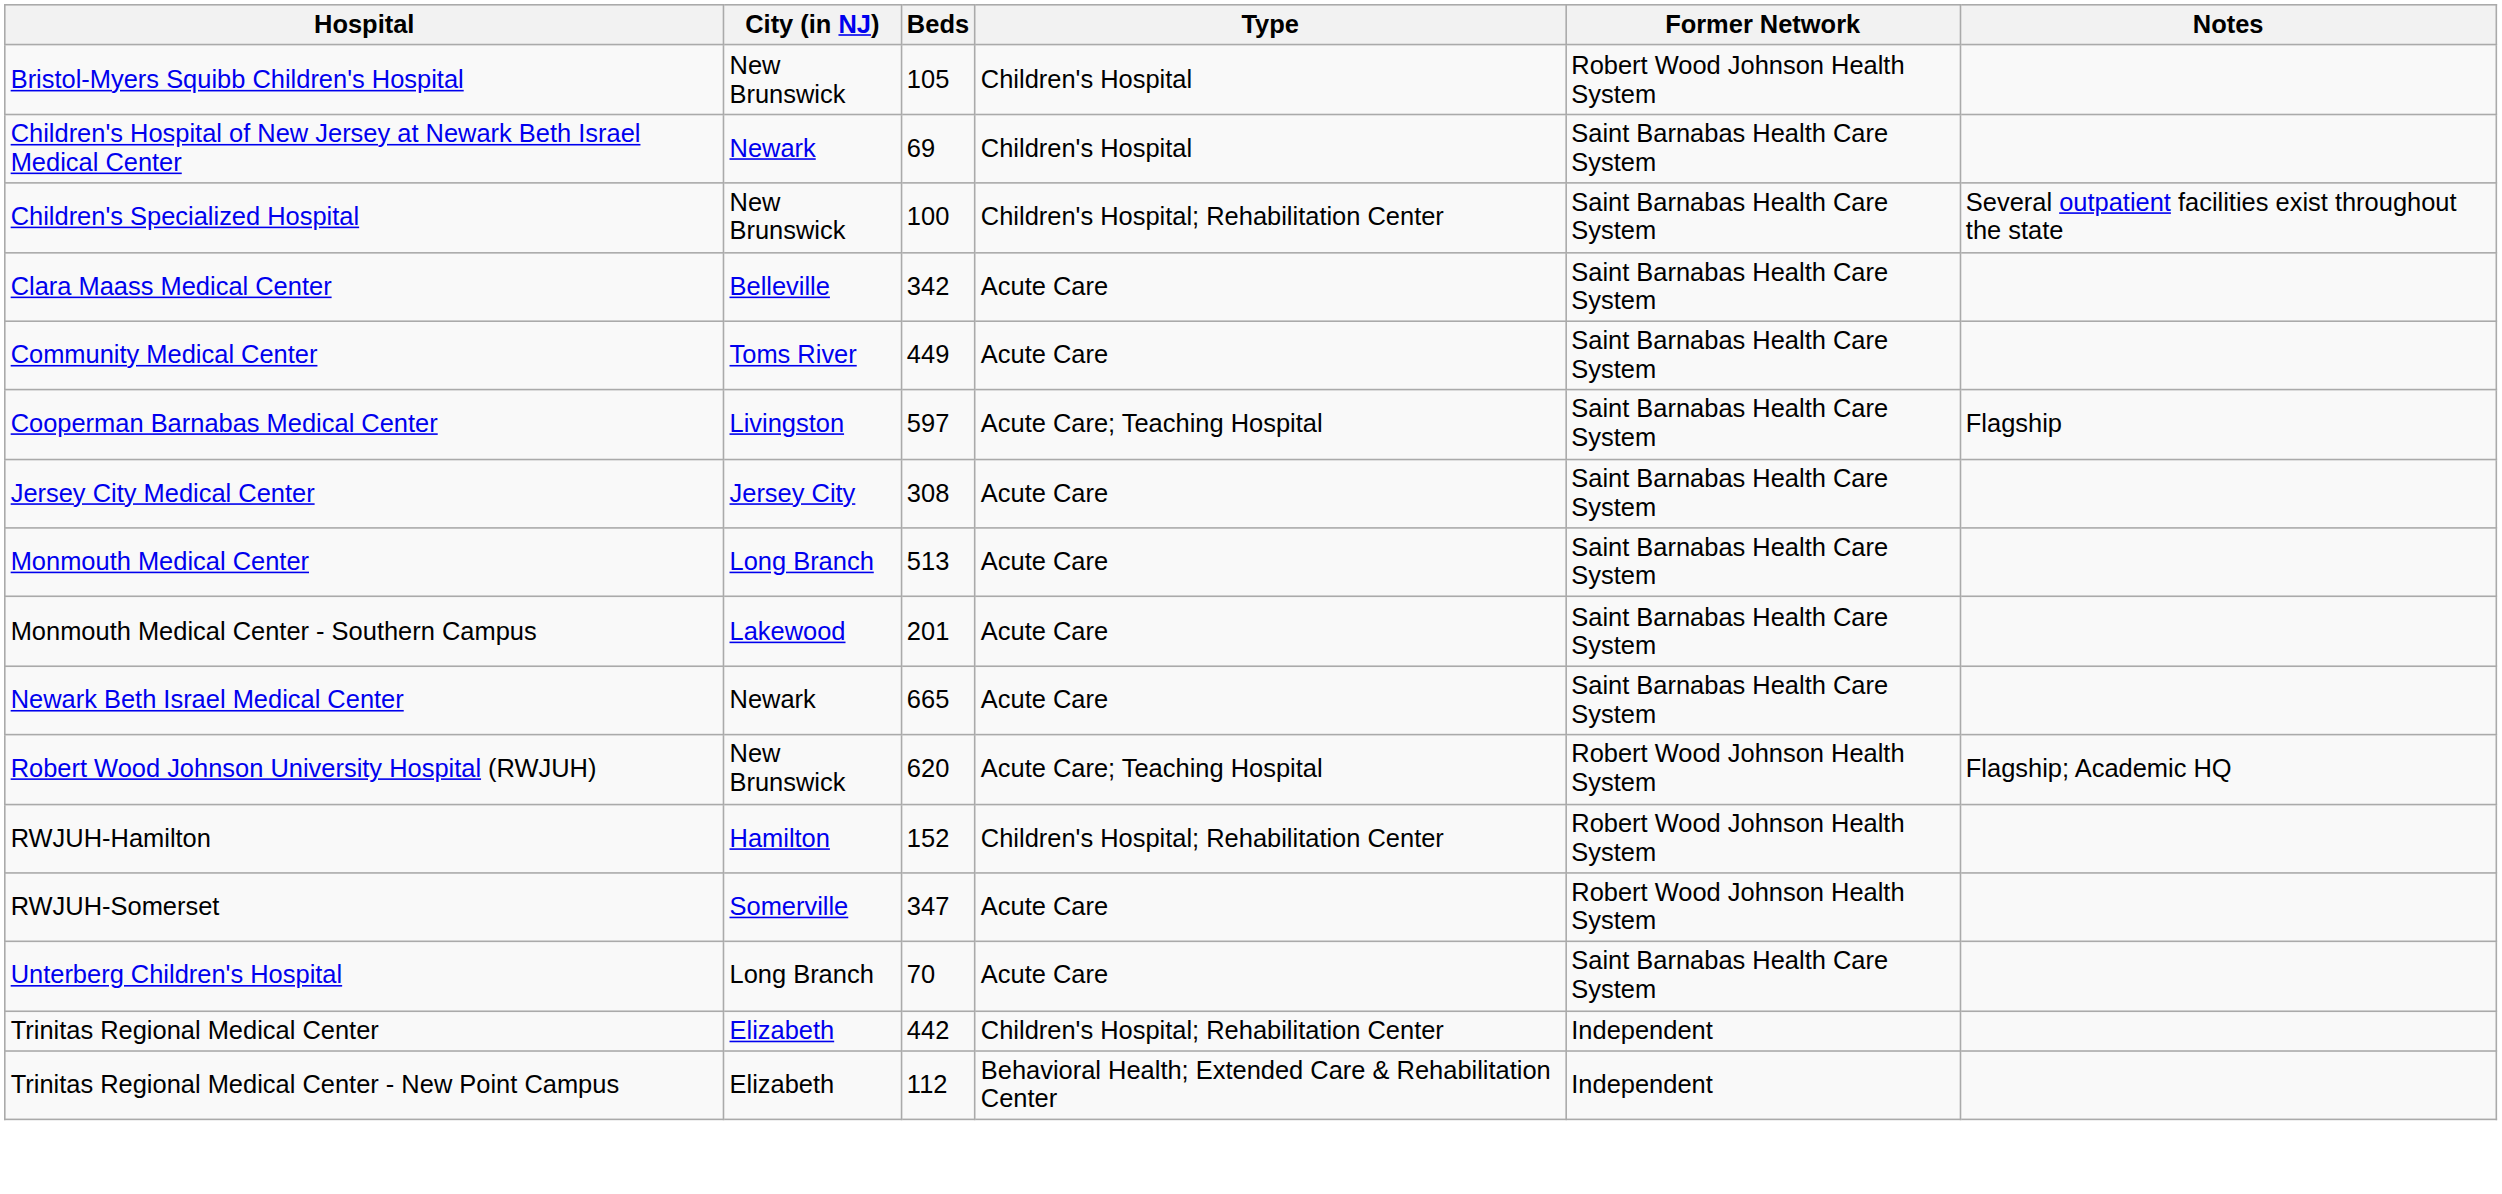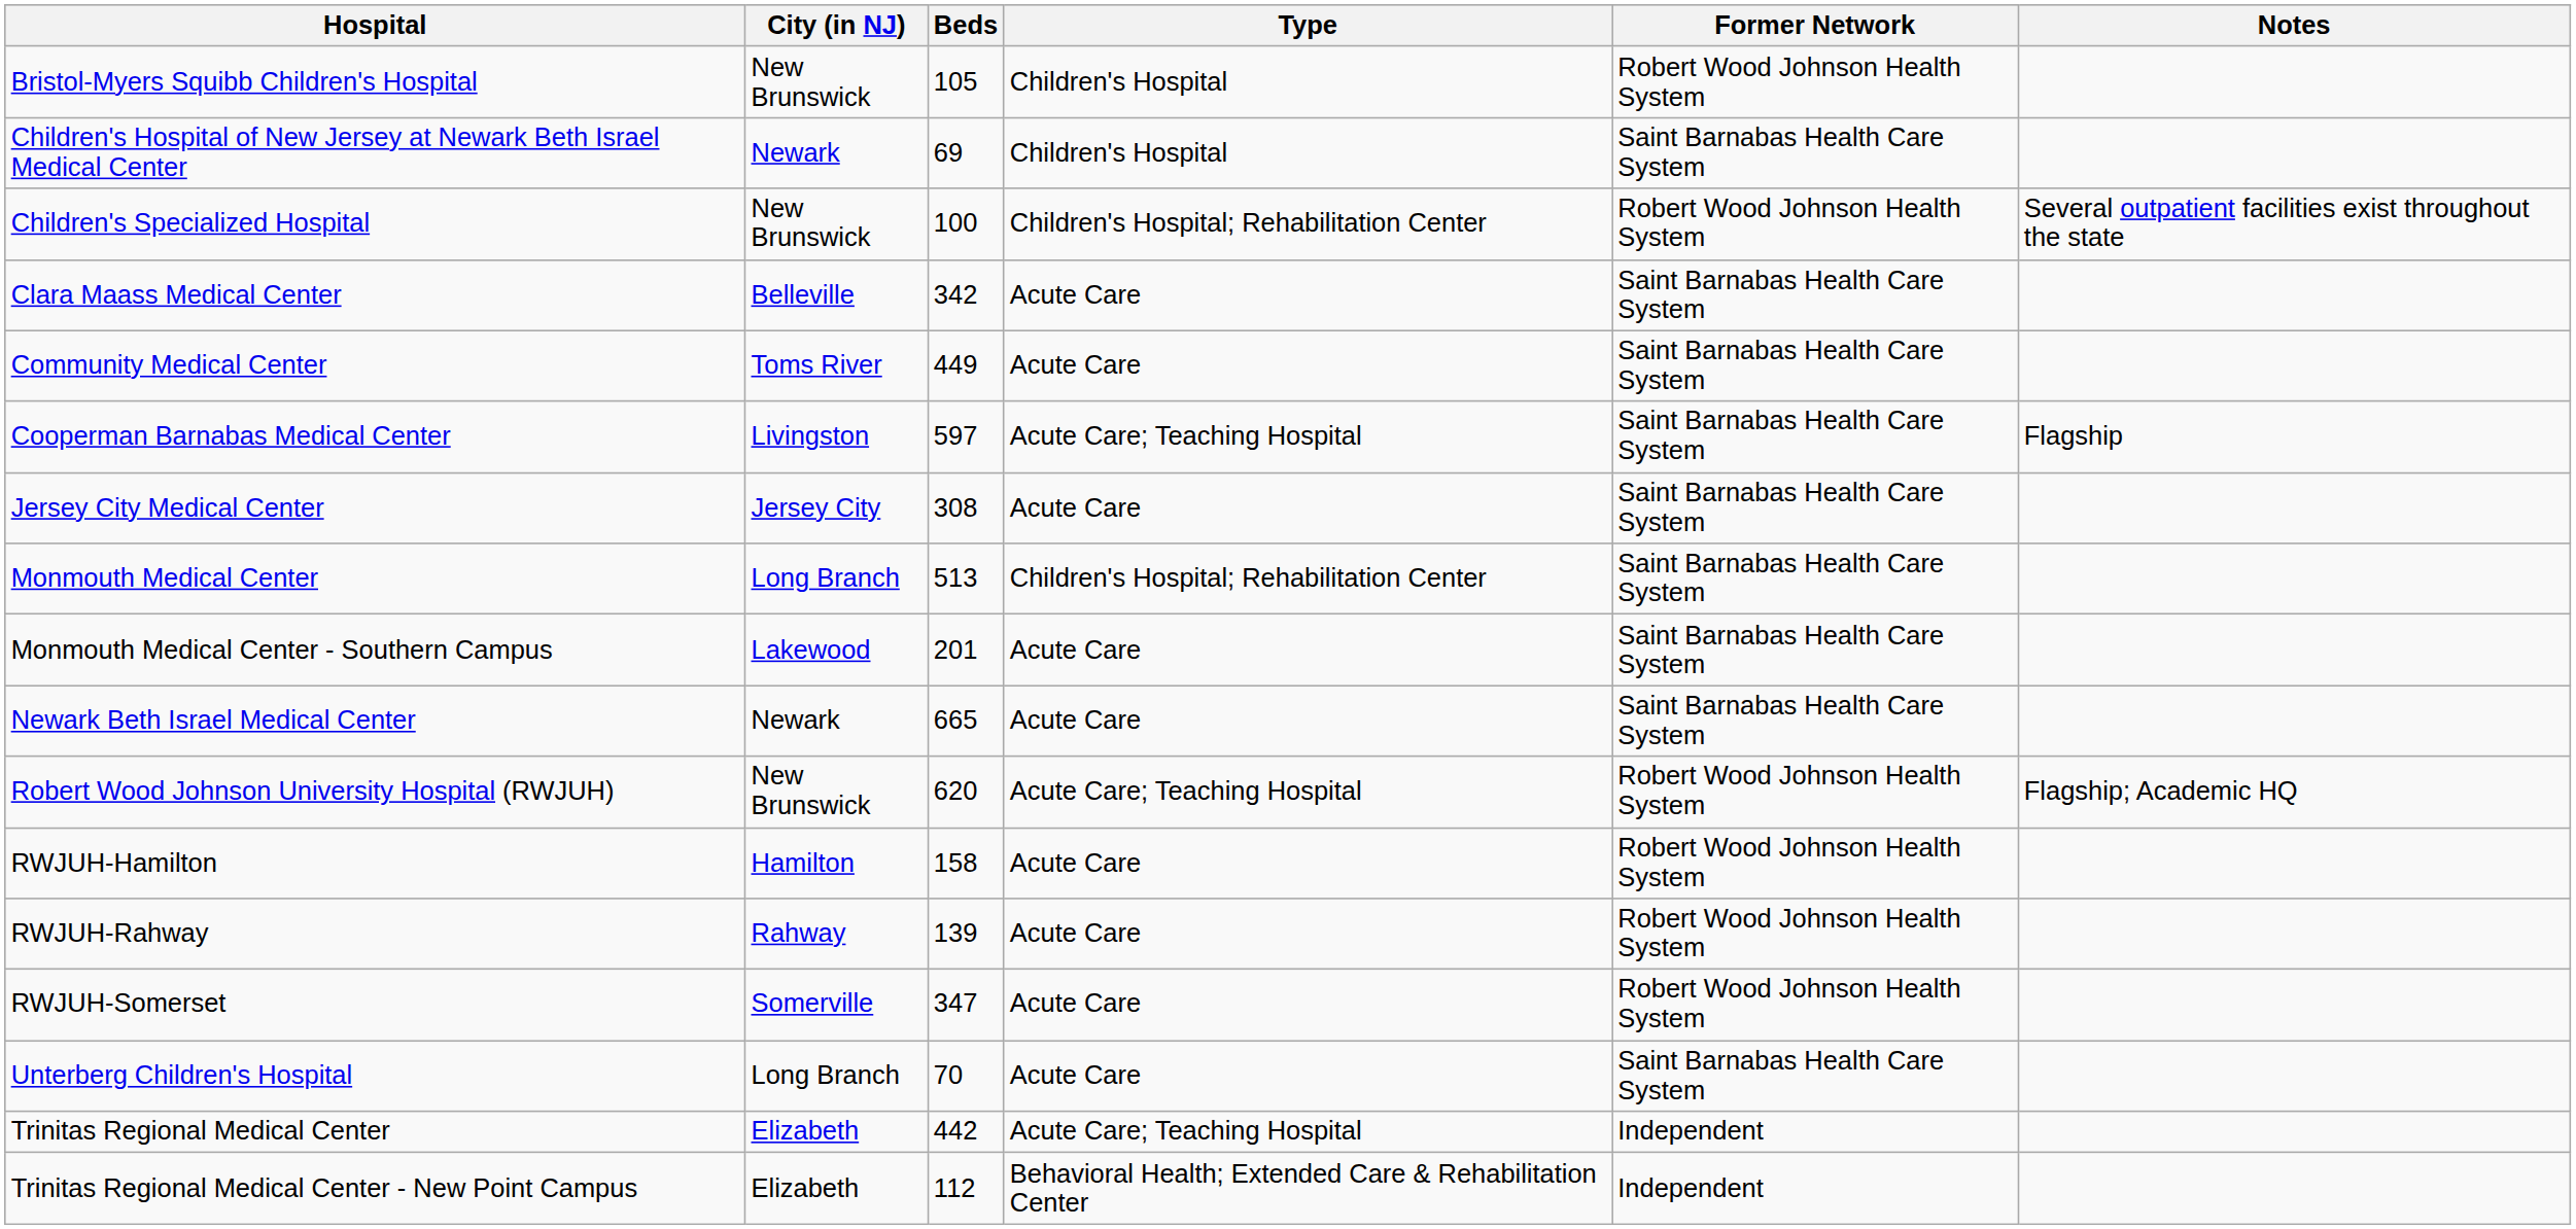 <table class="wikitable sortable">
 <tr>
 <th>Hospital</th>
 <th>City (in <a href='#'>NJ</a>)</th>
 <th>Beds</th>
 <th>Type</th>
 <th>Former Network</th>
 <th>Notes</th>
 </tr>
 <tr>
 <td><a href='#'>Bristol-Myers Squibb Children's Hospital</a></td>
 <td>New Brunswick</td>
 <td>105</td>
 <td>Children's Hospital</td>
 <td>Robert Wood Johnson Health System</td>
 <td></td>
 </tr>
 <tr>
 <td><a href='#'>Children's Hospital of New Jersey at Newark Beth Israel Medical Center</a></td>
 <td><a href='#'>Newark</a></td>
 <td>69</td>
 <td>Children's Hospital</td>
 <td>Saint Barnabas Health Care System</td>
 <td></td>
 </tr>
 <tr>
 <td><a href='#'>Children's Specialized Hospital</a></td>
 <td>New Brunswick</td>
 <td>100</td>
 <td>Children's Hospital; Rehabilitation Center</td>
-<td>Saint Barnabas Health Care System</td>
+<td>Robert Wood Johnson Health System</td>
 <td>Several <a href='#'>outpatient</a> facilities exist throughout the state</td>
 </tr>
 <tr>
 <td><a href='#'>Clara Maass Medical Center</a></td>
 <td><a href='#'>Belleville</a></td>
 <td>342</td>
 <td>Acute Care</td>
 <td>Saint Barnabas Health Care System</td>
 <td></td>
 </tr>
 <tr>
 <td><a href='#'>Community Medical Center</a></td>
 <td><a href='#'>Toms River</a></td>
 <td>449</td>
 <td>Acute Care</td>
 <td>Saint Barnabas Health Care System</td>
 <td></td>
 </tr>
 <tr>
 <td><a href='#'>Cooperman Barnabas Medical Center</a></td>
 <td><a href='#'>Livingston</a></td>
 <td>597</td>
 <td>Acute Care; Teaching Hospital</td>
 <td>Saint Barnabas Health Care System</td>
 <td>Flagship</td>
 </tr>
 <tr>
 <td><a href='#'>Jersey City Medical Center</a></td>
 <td><a href='#'>Jersey City</a></td>
 <td>308</td>
 <td>Acute Care</td>
 <td>Saint Barnabas Health Care System</td>
 <td></td>
 </tr>
 <tr>
 <td><a href='#'>Monmouth Medical Center</a></td>
 <td><a href='#'>Long Branch</a></td>
 <td>513</td>
-<td>Acute Care</td>
+<td>Children's Hospital; Rehabilitation Center</td>
 <td>Saint Barnabas Health Care System</td>
 <td></td>
 </tr>
 <tr>
 <td>Monmouth Medical Center - Southern Campus</td>
 <td><a href='#'>Lakewood</a></td>
 <td>201</td>
 <td>Acute Care</td>
 <td>Saint Barnabas Health Care System</td>
 <td></td>
 </tr>
 <tr>
 <td><a href='#'>Newark Beth Israel Medical Center</a></td>
 <td>Newark</td>
 <td>665</td>
 <td>Acute Care</td>
 <td>Saint Barnabas Health Care System</td>
 <td></td>
 </tr>
 <tr>
 <td><a href='#'>Robert Wood Johnson University Hospital</a> (RWJUH)</td>
 <td>New Brunswick</td>
 <td>620</td>
 <td>Acute Care; Teaching Hospital</td>
 <td>Robert Wood Johnson Health System</td>
 <td>Flagship; Academic HQ</td>
 </tr>
 <tr>
 <td>RWJUH-Hamilton</td>
 <td><a href='#'>Hamilton</a></td>
-<td>152</td>
-<td>Children's Hospital; Rehabilitation Center</td>
+<td>158</td>
+<td>Acute Care</td>
+<td>Robert Wood Johnson Health System</td>
+<td></td>
+</tr>
+<tr>
+<td>RWJUH-Rahway</td>
+<td><a href='#'>Rahway</a></td>
+<td>139</td>
+<td>Acute Care</td>
 <td>Robert Wood Johnson Health System</td>
 <td></td>
 </tr>
 <tr>
 <td>RWJUH-Somerset</td>
 <td><a href='#'>Somerville</a></td>
 <td>347</td>
 <td>Acute Care</td>
 <td>Robert Wood Johnson Health System</td>
 <td></td>
 </tr>
 <tr>
 <td><a href='#'>Unterberg Children's Hospital</a></td>
 <td>Long Branch</td>
 <td>70</td>
 <td>Acute Care</td>
 <td>Saint Barnabas Health Care System</td>
 <td></td>
 </tr>
 <tr>
 <td>Trinitas Regional Medical Center</td>
 <td><a href='#'>Elizabeth</a></td>
 <td>442</td>
-<td>Children's Hospital; Rehabilitation Center</td>
+<td>Acute Care; Teaching Hospital</td>
 <td>Independent</td>
 <td></td>
 </tr>
 <tr>
 <td>Trinitas Regional Medical Center - New Point Campus</td>
 <td>Elizabeth</td>
 <td>112</td>
 <td>Behavioral Health; Extended Care & Rehabilitation Center</td>
 <td>Independent</td>
 <td></td>
 </tr>
 </table>
